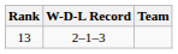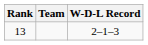 <table class="wikitable" style="text-align:center;">
 <tr>
 <th>Rank</th>
+<th>Team</th>
 <th>W-D-L Record</th>
-<th>Team</th>
 </tr>
 <tr>
 <td>13</td>
+<td align="left"></td>
 <td>2–1–3</td>
-<td align="left"></td>
 </tr>
 </table>
